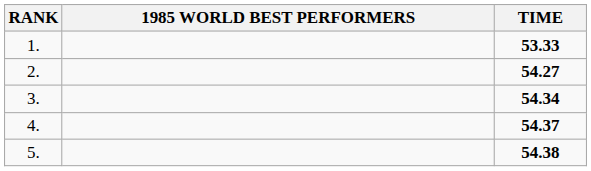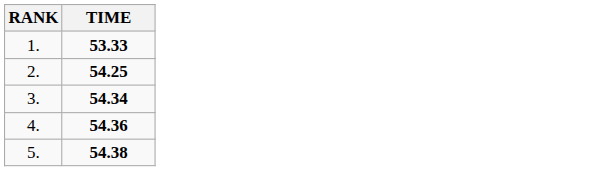 <table class="wikitable sortable">
 <tr>
 <th>RANK</th>
-<th align="center" style="width: 25em">1985 WORLD BEST PERFORMERS</th>
 <th align="center" style="width: 5em">TIME</th>
 </tr>
 <tr>
 <td align="center">1.</td>
-<td></td>
 <td align="center"><strong>53.33</strong></td>
 </tr>
 <tr>
 <td align="center">2.</td>
-<td></td>
-<td align="center"><strong>54.27</strong></td>
+<td align="center"><strong>54.25</strong></td>
 </tr>
 <tr>
 <td align="center">3.</td>
-<td></td>
 <td align="center"><strong>54.34</strong></td>
 </tr>
 <tr>
 <td align="center">4.</td>
-<td></td>
-<td align="center"><strong>54.37</strong></td>
+<td align="center"><strong>54.36</strong></td>
 </tr>
 <tr>
 <td align="center">5.</td>
-<td></td>
 <td align="center"><strong>54.38</strong></td>
 </tr>
 </table>
